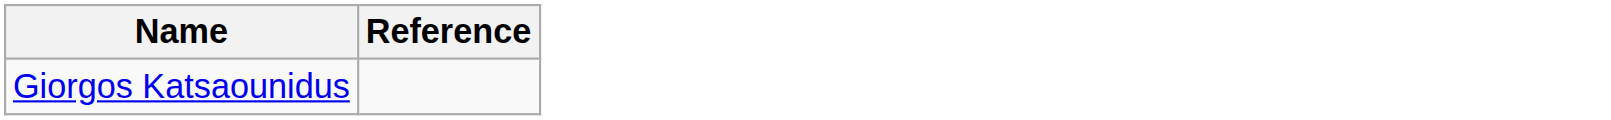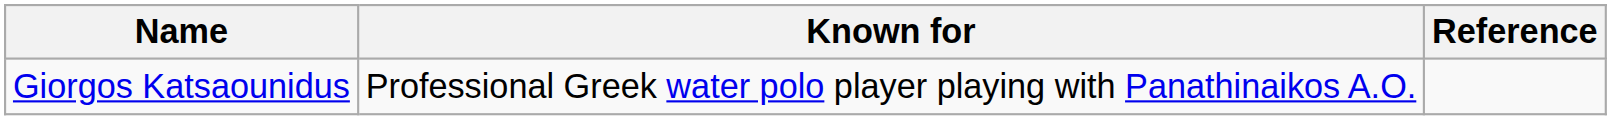 <table class="wikitable">
 <tr>
 <th>Name</th>
+<th>Known for</th>
 <th>Reference</th>
 </tr>
 <tr>
 <td><a href='#'>Giorgos Katsaounidus</a></td>
+<td>Professional Greek <a href='#'>water polo</a> player playing with <a href='#'>Panathinaikos A.O.</a></td>
 <td></td>
 </tr>
 </table>
